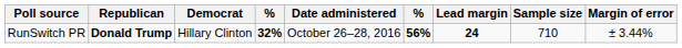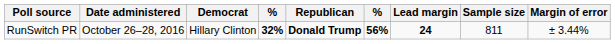 <table class="wikitable" style="text-align:center;">
 <tr valign=bottom>
 <th>Poll source</th>
-<th>Republican</th>
+<th>Date administered</th>
 <th>Democrat</th>
 <th>%</th>
-<th>Date administered</th>
+<th>Republican</th>
 <th>%</th>
 <th>Lead margin</th>
 <th>Sample size</th>
 <th>Margin of error</th>
 </tr>
 <tr>
 <td>RunSwitch PR</td>
-<td><strong>Donald Trump</strong></td>
+<td>October 26–28, 2016</td>
 <td>Hillary Clinton</td>
 <td><strong>32%</strong></td>
-<td>October 26–28, 2016</td>
+<td><strong>Donald Trump</strong></td>
 <td><strong>56%</strong></td>
 <td><strong>24</strong></td>
-<td>710</td>
+<td>811</td>
 <td>± 3.44%</td>
 </tr>
 </table>
